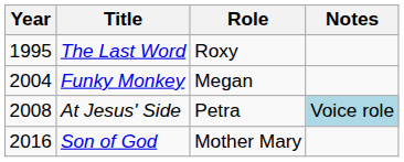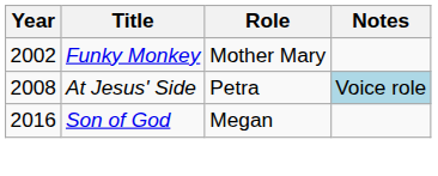 <table class="wikitable sortable">
 <tr>
 <th>Year</th>
 <th>Title</th>
 <th>Role</th>
 <th class="unsortable">Notes</th>
 </tr>
 <tr>
-<td>1995</td>
-<td><em><a href='#'>The Last Word</a></em></td>
-<td>Roxy</td>
-<td></td>
-</tr>
-<tr>
-<td>2004</td>
+<td>2002</td>
 <td><em><a href='#'>Funky Monkey</a></em></td>
-<td>Megan</td>
+<td>Mother Mary</td>
 <td></td>
 </tr>
 <tr>
 <td>2008</td>
 <td><em>At Jesus' Side</em></td>
 <td>Petra</td>
 <td style="background: lightblue;">Voice role</td>
 </tr>
 <tr>
 <td>2016</td>
 <td><em><a href='#'>Son of God</a></em></td>
-<td>Mother Mary</td>
+<td>Megan</td>
 <td></td>
 </tr>
 </table>
